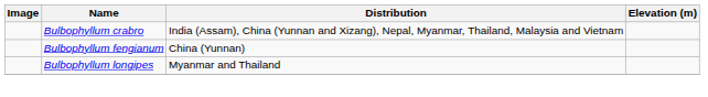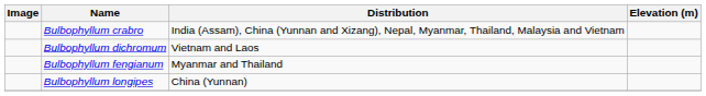 <table class="wikitable collapsible">
 <tr>
 <th>Image</th>
 <th>Name</th>
 <th>Distribution</th>
 <th>Elevation (m)</th>
 </tr>
 <tr>
 <td></td>
 <td><em><a href='#'>Bulbophyllum crabro</a></em> </td>
 <td>India (Assam), China (Yunnan and Xizang), Nepal, Myanmar, Thailand, Malaysia and Vietnam</td>
 <td></td>
 </tr>
 <tr>
 <td></td>
+<td><em><a href='#'>Bulbophyllum dichromum</a></em> </td>
+<td>Vietnam and Laos</td>
+<td></td>
+</tr>
+<tr>
+<td></td>
 <td><em><a href='#'>Bulbophyllum fengianum</a></em> </td>
-<td>China (Yunnan)</td>
+<td>Myanmar and Thailand</td>
 <td></td>
 </tr>
 <tr>
 <td></td>
 <td><em><a href='#'>Bulbophyllum longipes</a></em> </td>
-<td>Myanmar and Thailand</td>
+<td>China (Yunnan)</td>
 <td></td>
 </tr>
 <tr>
 </tr>
 </table>
